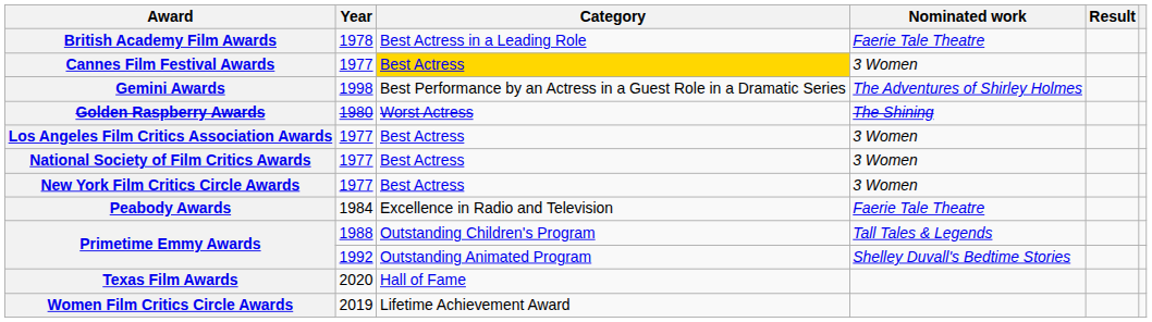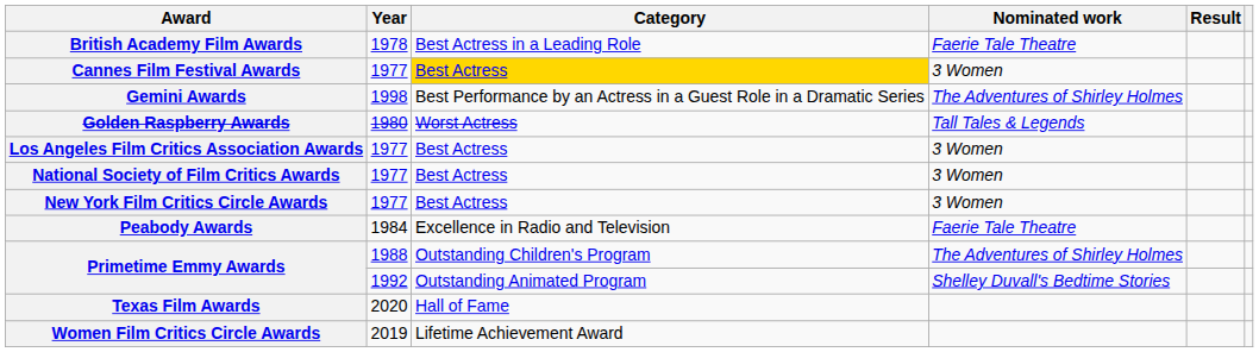 <table class="wikitable plainrowheaders sortable">
 <tr>
 <th scope="col">Award</th>
 <th scope="col">Year</th>
 <th scope="col">Category</th>
 <th scope="col">Nominated work</th>
 <th scope="col">Result</th>
 <th scope="col" class="unsortable"></th>
 </tr>
 <tr>
 <th scope="row"><a href='#'>British Academy Film Awards</a></th>
 <td><a href='#'>1978</a></td>
 <td><a href='#'>Best Actress in a Leading Role</a></td>
 <td><em><a href='#'>Faerie Tale Theatre</a></em></td>
 <td></td>
 <td style="text-align:center"></td>
 </tr>
 <tr>
 <th scope="row"><a href='#'>Cannes Film Festival Awards</a></th>
 <td><a href='#'>1977</a></td>
 <td style="background: gold;"><a href='#'>Best Actress</a></td>
 <td><em>3 Women</em></td>
 <td></td>
 <td style="text-align:center"></td>
 </tr>
 <tr>
 <th scope="row"><a href='#'>Gemini Awards</a></th>
 <td><a href='#'>1998</a></td>
 <td>Best Performance by an Actress in a Guest Role in a Dramatic Series</td>
 <td><em><a href='#'>The Adventures of Shirley Holmes</a></em></td>
 <td></td>
 <td style="text-align:center"></td>
 </tr>
 <tr>
 <th scope="row"><a href='#'><s>Golden Raspberry Awards</s></a></th>
 <td><a href='#'><s>1980</s></a></td>
 <td><a href='#'><s>Worst Actress</s></a></td>
-<td><a href='#'><em><s>The Shining</s></em></a></td>
+<td><em><a href='#'>Tall Tales & Legends</a></em></td>
 <td></td>
 <td style="text-align:center"></td>
 </tr>
 <tr>
 <th scope="row"><a href='#'>Los Angeles Film Critics Association Awards</a></th>
 <td><a href='#'>1977</a></td>
 <td><a href='#'>Best Actress</a></td>
 <td><em>3 Women</em></td>
 <td></td>
 <td style="text-align:center"></td>
 </tr>
 <tr>
 <th scope="row"><a href='#'>National Society of Film Critics Awards</a></th>
 <td><a href='#'>1977</a></td>
 <td><a href='#'>Best Actress</a></td>
 <td><em>3 Women</em></td>
 <td></td>
 <td style="text-align:center"></td>
 </tr>
 <tr>
 <th scope="row"><a href='#'>New York Film Critics Circle Awards</a></th>
 <td><a href='#'>1977</a></td>
 <td><a href='#'>Best Actress</a></td>
 <td><em>3 Women</em></td>
 <td></td>
 <td style="text-align:center"></td>
 </tr>
 <tr>
 <th scope="row"><a href='#'>Peabody Awards</a></th>
 <td>1984</td>
 <td>Excellence in Radio and Television</td>
 <td><em><a href='#'>Faerie Tale Theatre</a></em></td>
 <td></td>
 <td style="text-align:center"></td>
 </tr>
 <tr>
 <th rowspan="2" scope="row"><a href='#'>Primetime Emmy Awards</a></th>
 <td><a href='#'>1988</a></td>
 <td><a href='#'>Outstanding Children's Program</a></td>
-<td><em><a href='#'>Tall Tales & Legends</a></em></td>
+<td><em><a href='#'>The Adventures of Shirley Holmes</a></em></td>
 <td></td>
 <td style="text-align:center"></td>
 </tr>
 <tr>
 <td><a href='#'>1992</a></td>
 <td><a href='#'>Outstanding Animated Program</a></td>
 <td><em><a href='#'>Shelley Duvall's Bedtime Stories</a></em></td>
 <td></td>
 <td style="text-align:center"></td>
 </tr>
 <tr>
 <th scope="row"><a href='#'>Texas Film Awards</a></th>
 <td>2020</td>
 <td><a href='#'>Hall of Fame</a></td>
 <td></td>
 <td></td>
 <td style="text-align:center"></td>
 </tr>
 <tr>
 <th scope="row"><a href='#'>Women Film Critics Circle Awards</a></th>
 <td>2019</td>
 <td>Lifetime Achievement Award</td>
 <td></td>
 <td></td>
 <td style="text-align:center"></td>
 </tr>
 </table>
